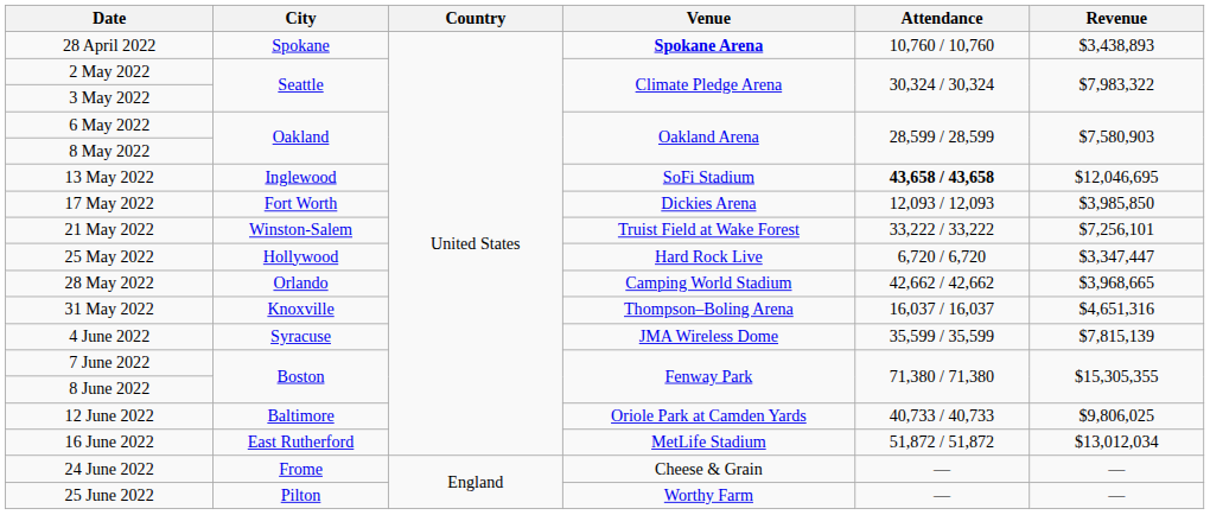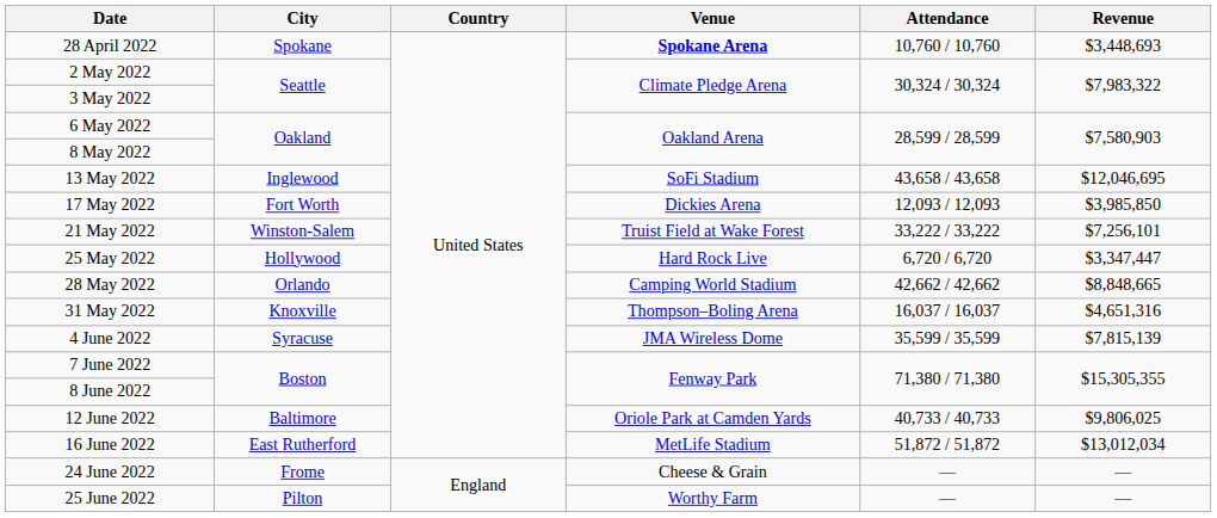 <table class="wikitable" style="text-align:center;">
 <tr>
 <th scope="col" style="width:12em;">Date</th>
 <th scope="col" style="width:10em;">City</th>
 <th scope="col" style="width:10em;">Country</th>
 <th scope="col" style="width:17em;">Venue</th>
 <th scope="col" style="width:10em;">Attendance</th>
 <th scope="col" style="width:10em;">Revenue</th>
 </tr>
 <tr>
 <td>28 April 2022</td>
 <td><a href='#'>Spokane</a></td>
 <td rowspan="16">United States</td>
 <td><strong><a href='#'>Spokane Arena</a></strong></td>
 <td>10,760 /  10,760</td>
-<td>$3,438,893</td>
+<td>$3,448,693</td>
 </tr>
 <tr>
 <td>2 May 2022</td>
 <td rowspan="2"><a href='#'>Seattle</a></td>
 <td rowspan="2"><a href='#'>Climate Pledge Arena</a></td>
 <td rowspan="2">30,324 /  30,324</td>
 <td rowspan="2">$7,983,322</td>
 </tr>
 <tr>
 <td>3 May 2022</td>
 </tr>
 <tr>
 <td>6 May 2022</td>
 <td rowspan="2"><a href='#'>Oakland</a></td>
 <td rowspan="2"><a href='#'>Oakland Arena</a></td>
 <td rowspan="2">28,599 /  28,599</td>
 <td rowspan="2">$7,580,903</td>
 </tr>
 <tr>
 <td>8 May 2022</td>
 </tr>
 <tr>
 <td>13 May 2022</td>
 <td><a href='#'>Inglewood</a></td>
 <td><a href='#'>SoFi Stadium</a></td>
-<td><strong>43,658 / 43,658</strong></td>
+<td>43,658 / 43,658</td>
 <td>$12,046,695</td>
 </tr>
 <tr>
 <td>17 May 2022</td>
 <td><a href='#'>Fort Worth</a></td>
 <td><a href='#'>Dickies Arena</a></td>
 <td>12,093 /  12,093</td>
 <td>$3,985,850</td>
 </tr>
 <tr>
 <td>21 May 2022</td>
 <td><a href='#'>Winston-Salem</a></td>
 <td><a href='#'>Truist Field at Wake Forest</a></td>
 <td>33,222 /  33,222</td>
 <td>$7,256,101</td>
 </tr>
 <tr>
 <td>25 May 2022</td>
 <td><a href='#'>Hollywood</a></td>
 <td><a href='#'>Hard Rock Live</a></td>
 <td>6,720 /  6,720</td>
 <td>$3,347,447</td>
 </tr>
 <tr>
 <td>28 May 2022</td>
 <td><a href='#'>Orlando</a></td>
 <td><a href='#'>Camping World Stadium</a></td>
 <td>42,662 /  42,662</td>
-<td>$3,968,665</td>
+<td>$8,848,665</td>
 </tr>
 <tr>
 <td>31 May 2022</td>
 <td><a href='#'>Knoxville</a></td>
 <td><a href='#'>Thompson–Boling Arena</a></td>
 <td>16,037 /  16,037</td>
 <td>$4,651,316</td>
 </tr>
 <tr>
 <td>4 June 2022</td>
 <td><a href='#'>Syracuse</a></td>
 <td><a href='#'>JMA Wireless Dome</a></td>
 <td>35,599 /  35,599</td>
 <td>$7,815,139</td>
 </tr>
 <tr>
 <td>7 June 2022</td>
 <td rowspan="2"><a href='#'>Boston</a></td>
 <td rowspan="2"><a href='#'>Fenway Park</a></td>
 <td rowspan="2">71,380 /  71,380</td>
 <td rowspan="2">$15,305,355</td>
 </tr>
 <tr>
 <td>8 June 2022</td>
 </tr>
 <tr>
 <td>12 June 2022</td>
 <td><a href='#'>Baltimore</a></td>
 <td><a href='#'>Oriole Park at Camden Yards</a></td>
 <td>40,733 /  40,733</td>
 <td>$9,806,025</td>
 </tr>
 <tr>
 <td>16 June 2022</td>
 <td><a href='#'>East Rutherford</a></td>
 <td><a href='#'>MetLife Stadium</a></td>
 <td>51,872 /  51,872</td>
 <td>$13,012,034</td>
 </tr>
 <tr>
 <td>24 June 2022</td>
 <td><a href='#'>Frome</a></td>
 <td rowspan="2">England</td>
 <td>Cheese & Grain</td>
 <td>—</td>
 <td>—</td>
 </tr>
 <tr>
 <td>25 June 2022</td>
 <td><a href='#'>Pilton</a></td>
 <td><a href='#'>Worthy Farm</a></td>
 <td>—</td>
 <td>—</td>
 </tr>
 </table>
